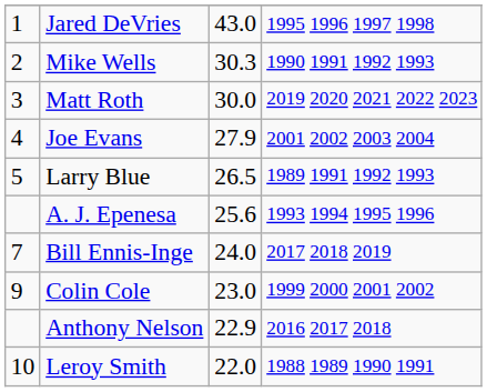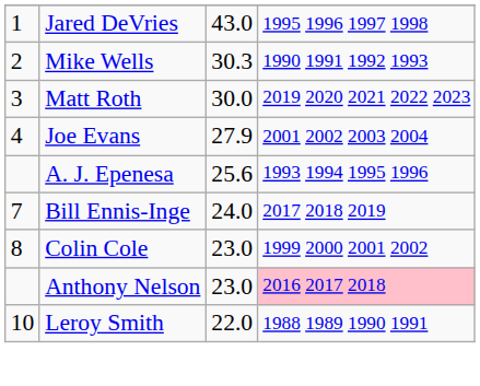 <table class="wikitable">
 <tr>
 </tr>
 <tr>
 <td>1</td>
 <td><a href='#'>Jared DeVries</a></td>
 <td>43.0</td>
 <td style="font-size:80%;"><a href='#'>1995</a> <a href='#'>1996</a> <a href='#'>1997</a> <a href='#'>1998</a></td>
 </tr>
 <tr>
 <td>2</td>
 <td><a href='#'>Mike Wells</a></td>
 <td>30.3</td>
 <td style="font-size:80%;"><a href='#'>1990</a> <a href='#'>1991</a> <a href='#'>1992</a> <a href='#'>1993</a></td>
 </tr>
 <tr>
 <td>3</td>
 <td><a href='#'>Matt Roth</a></td>
 <td>30.0</td>
 <td style="font-size:80%;"><a href='#'>2019</a> <a href='#'>2020</a> <a href='#'>2021</a> <a href='#'>2022</a> <a href='#'>2023</a></td>
 </tr>
 <tr>
 <td>4</td>
 <td><a href='#'>Joe Evans</a></td>
 <td>27.9</td>
 <td style="font-size:80%;"><a href='#'>2001</a> <a href='#'>2002</a> <a href='#'>2003</a> <a href='#'>2004</a></td>
 </tr>
 <tr>
-<td>5</td>
-<td>Larry Blue</td>
-<td>26.5</td>
-<td style="font-size:80%;"><a href='#'>1989</a> <a href='#'>1991</a> <a href='#'>1992</a> <a href='#'>1993</a></td>
-</tr>
-<tr>
 <td></td>
 <td><a href='#'>A. J. Epenesa</a></td>
 <td>25.6</td>
 <td style="font-size:80%;"><a href='#'>1993</a> <a href='#'>1994</a> <a href='#'>1995</a> <a href='#'>1996</a></td>
 </tr>
 <tr>
 <td>7</td>
 <td><a href='#'>Bill Ennis-Inge</a></td>
 <td>24.0</td>
 <td style="font-size:80%;"><a href='#'>2017</a> <a href='#'>2018</a> <a href='#'>2019</a></td>
 </tr>
 <tr>
-<td>9</td>
+<td>8</td>
 <td><a href='#'>Colin Cole</a></td>
 <td>23.0</td>
 <td style="font-size:80%;"><a href='#'>1999</a> <a href='#'>2000</a> <a href='#'>2001</a> <a href='#'>2002</a></td>
 </tr>
 <tr>
 <td></td>
 <td><a href='#'>Anthony Nelson</a></td>
-<td>22.9</td>
-<td style="font-size:80%;"><a href='#'>2016</a> <a href='#'>2017</a> <a href='#'>2018</a></td>
+<td>23.0</td>
+<td style="background: pink; font-size:80%;"><a href='#'>2016</a> <a href='#'>2017</a> <a href='#'>2018</a></td>
 </tr>
 <tr>
 <td>10</td>
 <td><a href='#'>Leroy Smith</a></td>
 <td>22.0</td>
 <td style="font-size:80%;"><a href='#'>1988</a> <a href='#'>1989</a> <a href='#'>1990</a> <a href='#'>1991</a><br></td>
 </tr>
 </table>
